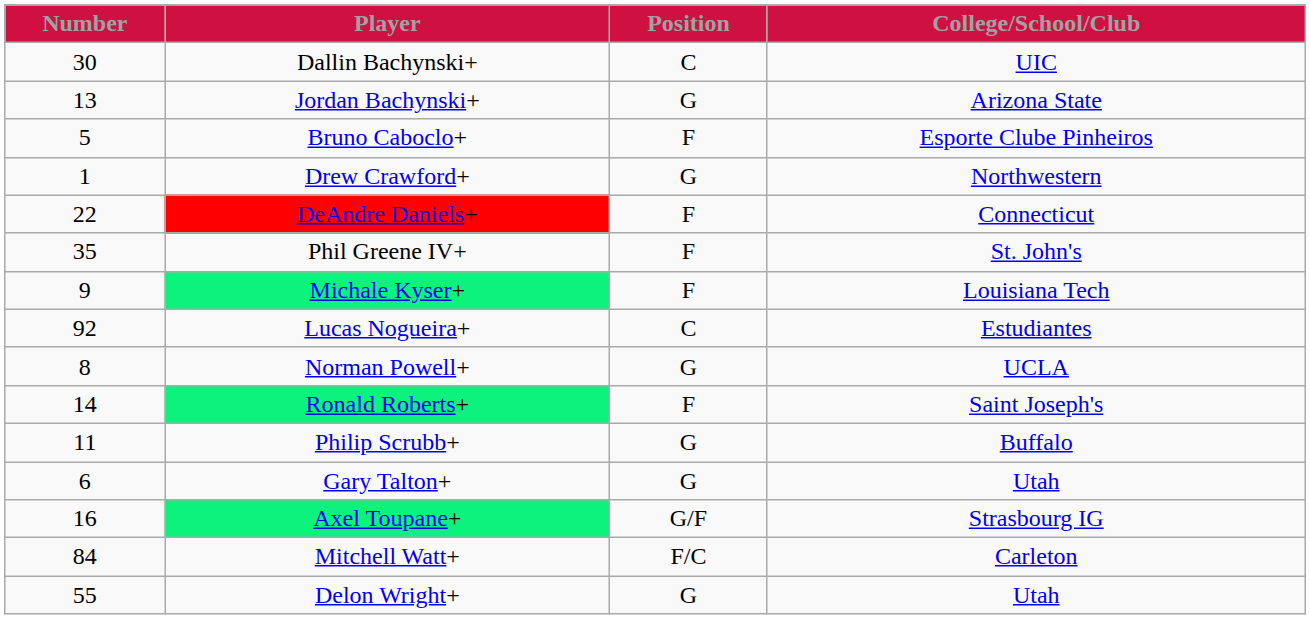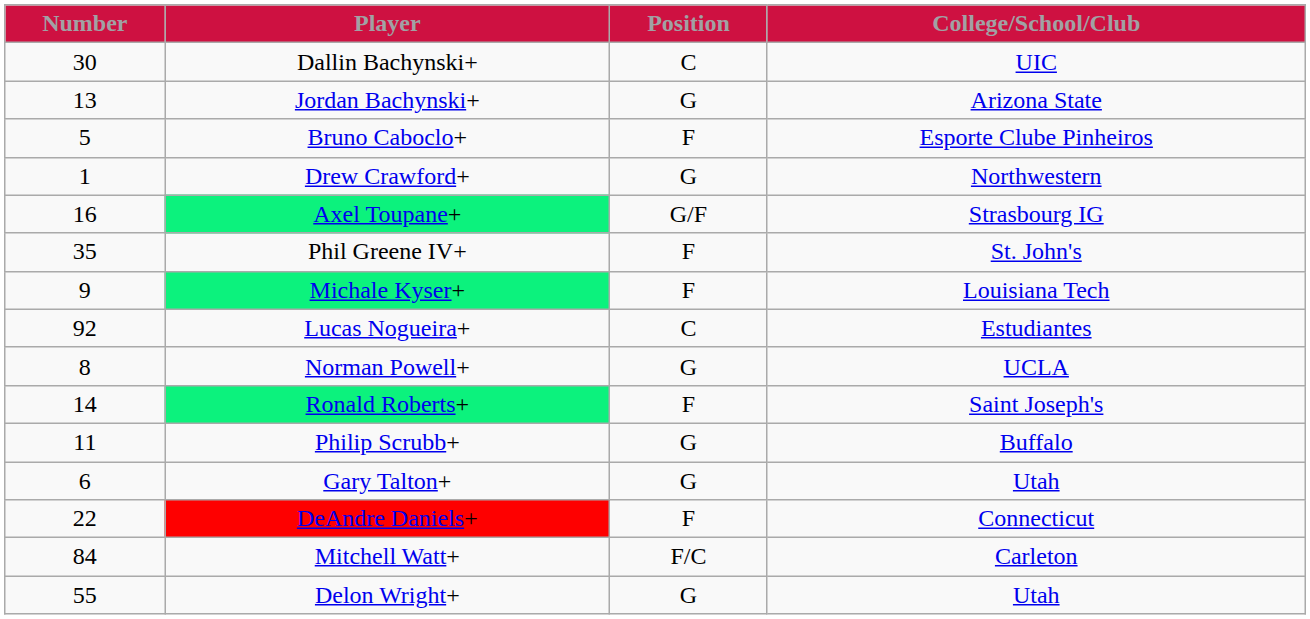 <table class="wikitable sortable sortable">
 <tr>
 <th style="background:#CE1141; color:#A1A1A4" width="1%">Number</th>
 <th style="background:#CE1141; color:#A1A1A4" width="5%">Player</th>
 <th style="background:#CE1141; color:#A1A1A4" width="1%">Position</th>
 <th style="background:#CE1141; color:#A1A1A4" width="5%">College/School/Club</th>
 </tr>
 <tr style="text-align: center">
 <td>30</td>
 <td>Dallin Bachynski+</td>
 <td>C</td>
 <td><a href='#'>UIC</a></td>
 </tr>
 <tr style="text-align: center">
 <td>13</td>
 <td><a href='#'>Jordan Bachynski</a>+</td>
 <td>G</td>
 <td><a href='#'>Arizona State</a></td>
 </tr>
 <tr style="text-align: center">
 <td>5</td>
 <td><a href='#'>Bruno Caboclo</a>+</td>
 <td>F</td>
 <td><a href='#'>Esporte Clube Pinheiros</a></td>
 </tr>
 <tr style="text-align: center">
 <td>1</td>
 <td><a href='#'>Drew Crawford</a>+</td>
 <td>G</td>
 <td><a href='#'>Northwestern</a></td>
 </tr>
 <tr style="text-align: center">
-<td>22</td>
-<td bgcolor="#FE000"><a href='#'>DeAndre Daniels</a>+</td>
-<td>F</td>
-<td><a href='#'>Connecticut</a></td>
+<td>16</td>
+<td bgcolor="#0CF27D"><a href='#'>Axel Toupane</a>+</td>
+<td>G/F</td>
+<td><a href='#'>Strasbourg IG</a></td>
 </tr>
 <tr style="text-align: center">
 <td>35</td>
 <td>Phil Greene IV+</td>
 <td>F</td>
 <td><a href='#'>St. John's</a></td>
 </tr>
 <tr style="text-align: center">
 <td>9</td>
 <td bgcolor="#0CF27D"><a href='#'>Michale Kyser</a>+</td>
 <td>F</td>
 <td><a href='#'>Louisiana Tech</a></td>
 </tr>
 <tr style="text-align: center">
 <td>92</td>
 <td><a href='#'>Lucas Nogueira</a>+</td>
 <td>C</td>
 <td><a href='#'>Estudiantes</a></td>
 </tr>
 <tr style="text-align: center">
 <td>8</td>
 <td><a href='#'>Norman Powell</a>+</td>
 <td>G</td>
 <td><a href='#'>UCLA</a></td>
 </tr>
 <tr style="text-align: center">
 <td>14</td>
 <td bgcolor="#0CF27D"><a href='#'>Ronald Roberts</a>+</td>
 <td>F</td>
 <td><a href='#'>Saint Joseph's</a></td>
 </tr>
 <tr style="text-align: center">
 <td>11</td>
 <td><a href='#'>Philip Scrubb</a>+</td>
 <td>G</td>
 <td><a href='#'>Buffalo</a></td>
 </tr>
 <tr style="text-align: center">
 <td>6</td>
 <td><a href='#'>Gary Talton</a>+</td>
 <td>G</td>
 <td><a href='#'>Utah</a></td>
 </tr>
 <tr style="text-align: center">
-<td>16</td>
-<td bgcolor="#0CF27D"><a href='#'>Axel Toupane</a>+</td>
-<td>G/F</td>
-<td><a href='#'>Strasbourg IG</a></td>
+<td>22</td>
+<td bgcolor="#FE000"><a href='#'>DeAndre Daniels</a>+</td>
+<td>F</td>
+<td><a href='#'>Connecticut</a></td>
 </tr>
 <tr style="text-align: center">
 <td>84</td>
 <td><a href='#'>Mitchell Watt</a>+</td>
 <td>F/C</td>
 <td><a href='#'>Carleton</a></td>
 </tr>
 <tr style="text-align: center">
 <td>55</td>
 <td><a href='#'>Delon Wright</a>+</td>
 <td>G</td>
 <td><a href='#'>Utah</a></td>
 </tr>
 </table>
